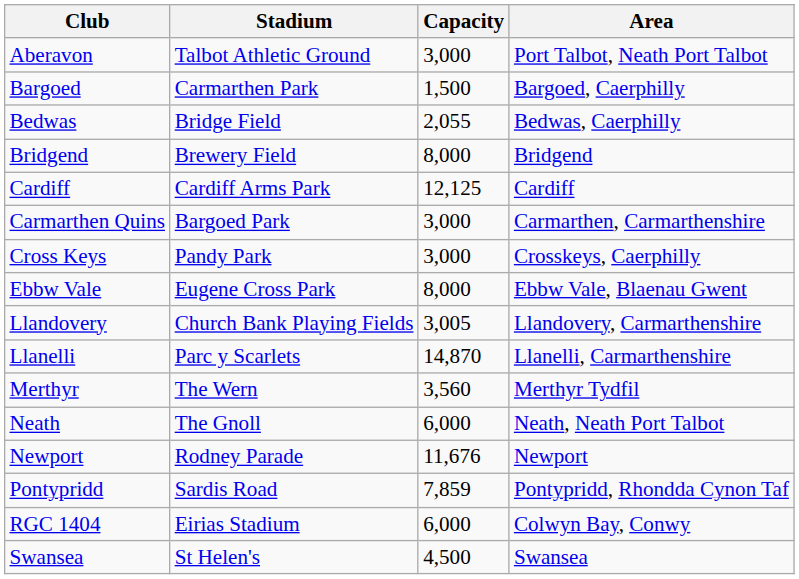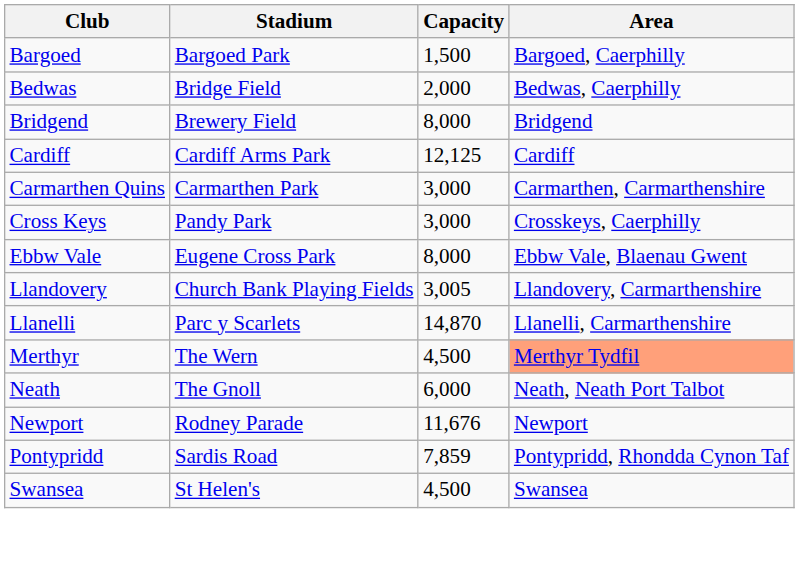 <table class="wikitable sortable">
 <tr>
 <th>Club</th>
 <th>Stadium</th>
 <th>Capacity</th>
 <th>Area</th>
 </tr>
 <tr>
-<td><a href='#'>Aberavon</a></td>
-<td><a href='#'>Talbot Athletic Ground</a></td>
-<td style="text-align:left;">3,000</td>
-<td><a href='#'>Port Talbot</a>, <a href='#'>Neath Port Talbot</a></td>
-</tr>
-<tr>
 <td><a href='#'>Bargoed</a></td>
-<td><a href='#'>Carmarthen Park</a></td>
+<td><a href='#'>Bargoed Park</a></td>
 <td style="text-align:left;">1,500</td>
 <td><a href='#'>Bargoed</a>, <a href='#'>Caerphilly</a></td>
 </tr>
 <tr>
 <td><a href='#'>Bedwas</a></td>
 <td><a href='#'>Bridge Field</a></td>
-<td style="text-align:left;">2,055</td>
+<td style="text-align:left;">2,000</td>
 <td><a href='#'>Bedwas</a>, <a href='#'>Caerphilly</a></td>
 </tr>
 <tr>
 <td><a href='#'>Bridgend</a></td>
 <td><a href='#'>Brewery Field</a></td>
 <td style="text-align:left;">8,000</td>
 <td><a href='#'>Bridgend</a></td>
 </tr>
 <tr>
 <td><a href='#'>Cardiff</a></td>
 <td><a href='#'>Cardiff Arms Park</a></td>
 <td style="text-align:left;">12,125</td>
 <td><a href='#'>Cardiff</a></td>
 </tr>
 <tr>
 <td><a href='#'>Carmarthen Quins</a></td>
-<td><a href='#'>Bargoed Park</a></td>
+<td><a href='#'>Carmarthen Park</a></td>
 <td style="text-align:left;">3,000</td>
 <td><a href='#'>Carmarthen</a>, <a href='#'>Carmarthenshire</a></td>
 </tr>
 <tr>
 <td><a href='#'>Cross Keys</a></td>
 <td><a href='#'>Pandy Park</a></td>
 <td style="text-align:left;">3,000</td>
 <td><a href='#'>Crosskeys</a>, <a href='#'>Caerphilly</a></td>
 </tr>
 <tr>
 <td><a href='#'>Ebbw Vale</a></td>
 <td><a href='#'>Eugene Cross Park</a></td>
 <td style="text-align:left;">8,000</td>
 <td><a href='#'>Ebbw Vale</a>, <a href='#'>Blaenau Gwent</a></td>
 </tr>
 <tr>
 <td><a href='#'>Llandovery</a></td>
 <td><a href='#'>Church Bank Playing Fields</a></td>
 <td style="text-align:left;">3,005</td>
 <td><a href='#'>Llandovery</a>, <a href='#'>Carmarthenshire</a></td>
 </tr>
 <tr>
 <td><a href='#'>Llanelli</a></td>
 <td><a href='#'>Parc y Scarlets</a></td>
 <td style="text-align:left;">14,870</td>
 <td><a href='#'>Llanelli</a>, <a href='#'>Carmarthenshire</a></td>
 </tr>
 <tr>
 <td><a href='#'>Merthyr</a></td>
 <td><a href='#'>The Wern</a></td>
-<td style="text-align:left;">3,560</td>
-<td><a href='#'>Merthyr Tydfil</a></td>
+<td style="text-align:left;">4,500</td>
+<td style="background: lightsalmon;"><a href='#'>Merthyr Tydfil</a></td>
 </tr>
 <tr>
 <td><a href='#'>Neath</a></td>
 <td><a href='#'>The Gnoll</a></td>
 <td style="text-align:left;">6,000</td>
 <td><a href='#'>Neath</a>, <a href='#'>Neath Port Talbot</a></td>
 </tr>
 <tr>
 <td><a href='#'>Newport</a></td>
 <td><a href='#'>Rodney Parade</a></td>
 <td style="text-align:left;">11,676</td>
 <td><a href='#'>Newport</a></td>
 </tr>
 <tr>
 <td><a href='#'>Pontypridd</a></td>
 <td><a href='#'>Sardis Road</a></td>
 <td style="text-align:left;">7,859</td>
 <td><a href='#'>Pontypridd</a>, <a href='#'>Rhondda Cynon Taf</a></td>
 </tr>
 <tr>
-<td><a href='#'>RGC 1404</a></td>
-<td><a href='#'>Eirias Stadium</a></td>
-<td style="text-align:left;">6,000</td>
-<td><a href='#'>Colwyn Bay</a>, <a href='#'>Conwy</a></td>
-</tr>
-<tr>
 <td><a href='#'>Swansea</a></td>
 <td><a href='#'>St Helen's</a></td>
 <td style="text-align:left;">4,500</td>
 <td><a href='#'>Swansea</a></td>
 </tr>
 </table>
